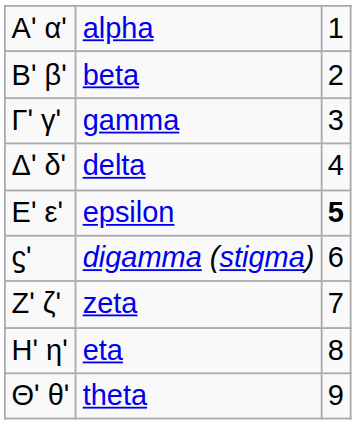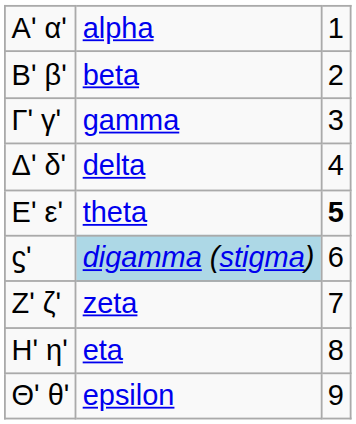 <table class="wikitable" style="float:left;">
 <tr>
 <td>Αʹ αʹ</td>
 <td><a href='#'>alpha</a></td>
 <td>1</td>
 </tr>
 <tr>
 <td>Βʹ βʹ</td>
 <td><a href='#'>beta</a></td>
 <td>2</td>
 </tr>
 <tr>
 <td>Γʹ γʹ</td>
 <td><a href='#'>gamma</a></td>
 <td>3</td>
 </tr>
 <tr>
 <td>Δʹ δʹ</td>
 <td><a href='#'>delta</a></td>
 <td>4</td>
 </tr>
 <tr>
 <td>Εʹ εʹ</td>
-<td><a href='#'>epsilon</a></td>
+<td><a href='#'>theta</a></td>
 <td><strong>5</strong></td>
 </tr>
 <tr>
 <td>ϛʹ</td>
-<td><em><a href='#'>digamma</a> (<a href='#'>stigma</a>)</em></td>
+<td style="background: lightblue;"><em><a href='#'>digamma</a> (<a href='#'>stigma</a>)</em></td>
 <td>6</td>
 </tr>
 <tr>
 <td>Ζʹ ζʹ</td>
 <td><a href='#'>zeta</a></td>
 <td>7</td>
 </tr>
 <tr>
 <td>Ηʹ ηʹ</td>
 <td><a href='#'>eta</a></td>
 <td>8</td>
 </tr>
 <tr>
 <td>Θʹ θʹ</td>
-<td><a href='#'>theta</a></td>
+<td><a href='#'>epsilon</a></td>
 <td>9</td>
 </tr>
 </table>
